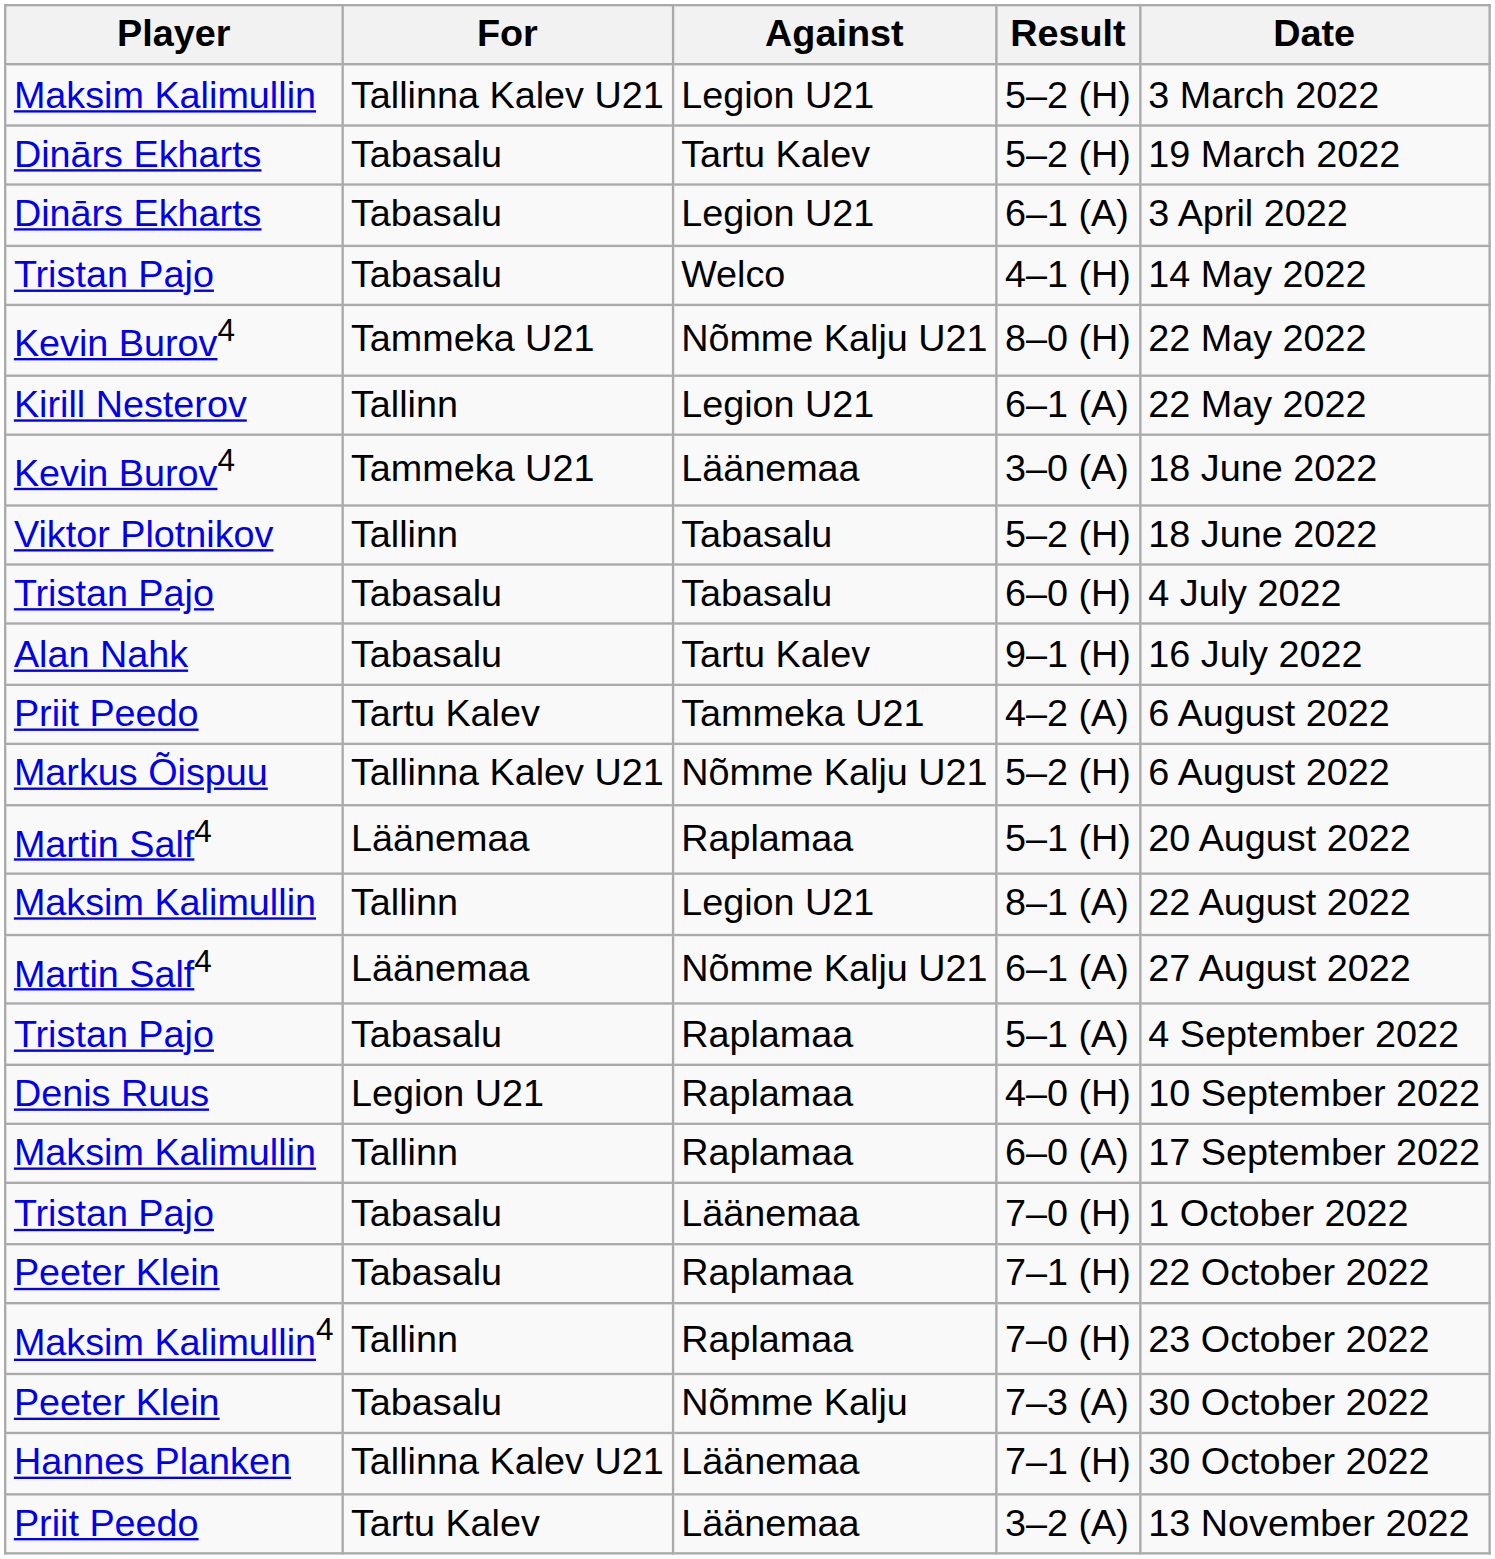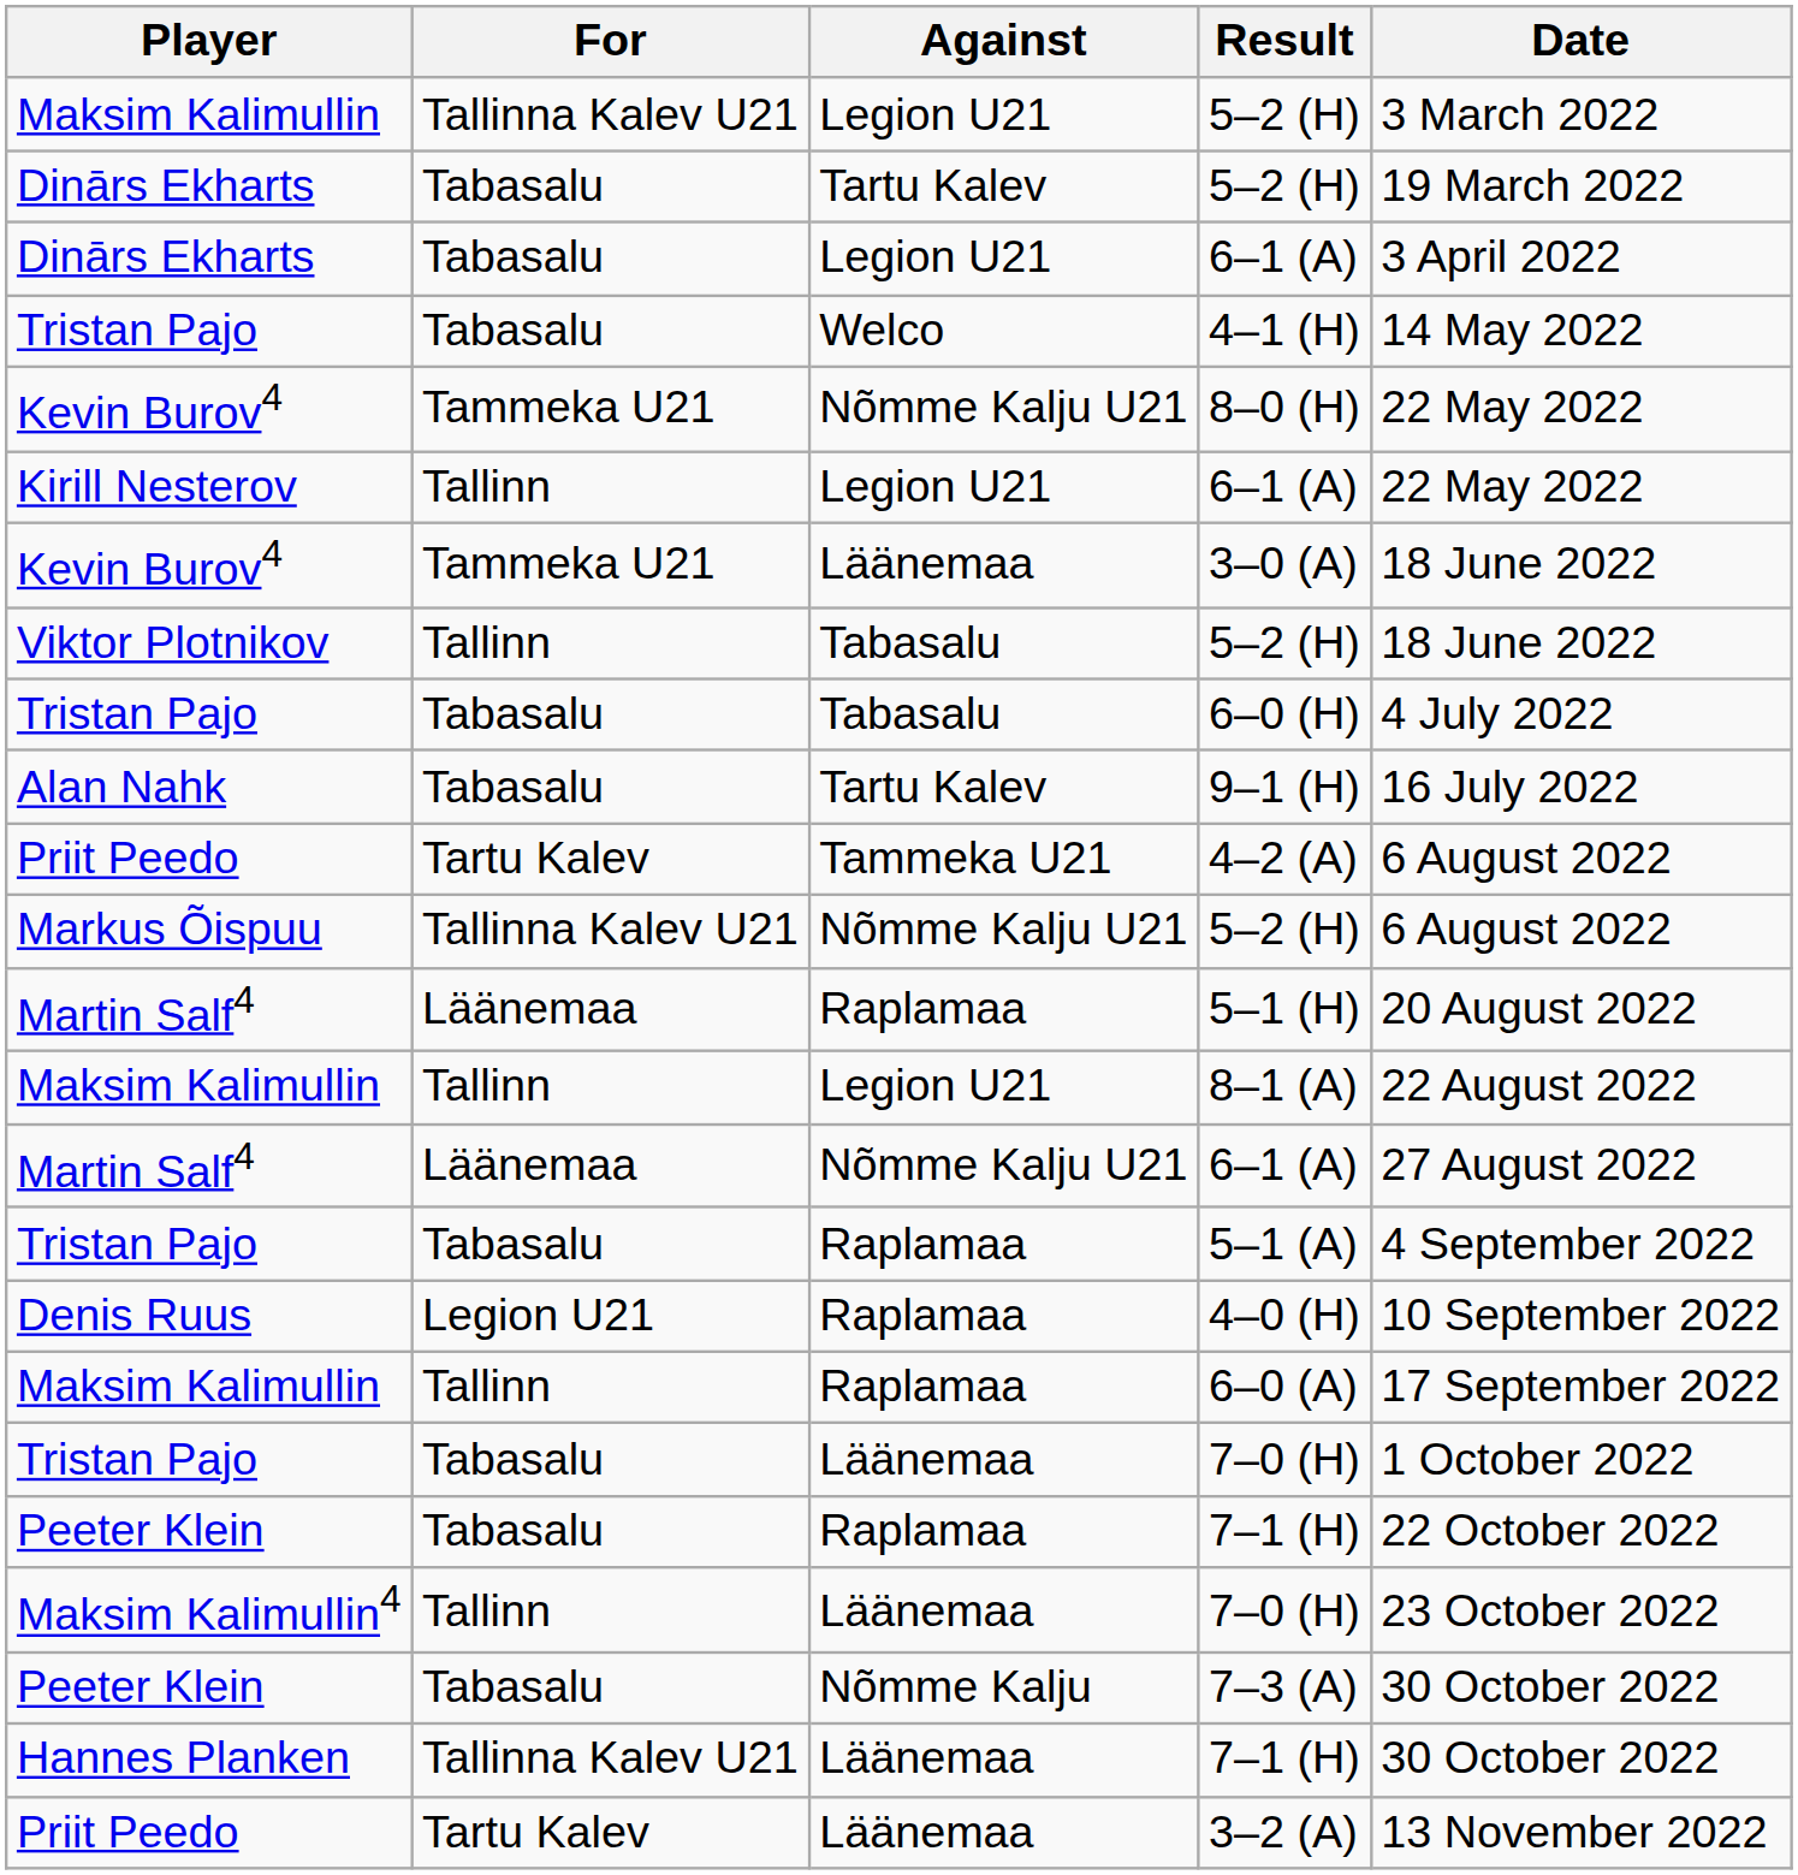 <table class="wikitable sortable">
 <tr>
 <th>Player</th>
 <th>For</th>
 <th>Against</th>
 <th style="text-align:center">Result</th>
 <th>Date</th>
 </tr>
 <tr>
 <td> <a href='#'>Maksim Kalimullin</a></td>
 <td>Tallinna Kalev U21</td>
 <td>Legion U21</td>
 <td>5–2 (H)</td>
 <td>3 March 2022</td>
 </tr>
 <tr>
 <td> <a href='#'>Dinārs Ekharts</a></td>
 <td>Tabasalu</td>
 <td>Tartu Kalev</td>
 <td>5–2 (H)</td>
 <td>19 March 2022</td>
 </tr>
 <tr>
 <td> <a href='#'>Dinārs Ekharts</a></td>
 <td>Tabasalu</td>
 <td>Legion U21</td>
 <td>6–1 (A)</td>
 <td>3 April 2022</td>
 </tr>
 <tr>
 <td> <a href='#'>Tristan Pajo</a></td>
 <td>Tabasalu</td>
 <td>Welco</td>
 <td>4–1 (H)</td>
 <td>14 May 2022</td>
 </tr>
 <tr>
 <td> <a href='#'>Kevin Burov</a><sup>4</sup></td>
 <td>Tammeka U21</td>
 <td>Nõmme Kalju U21</td>
 <td>8–0 (H)</td>
 <td>22 May 2022</td>
 </tr>
 <tr>
 <td> <a href='#'>Kirill Nesterov</a></td>
 <td>Tallinn</td>
 <td>Legion U21</td>
 <td>6–1 (A)</td>
 <td>22 May 2022</td>
 </tr>
 <tr>
 <td> <a href='#'>Kevin Burov</a><sup>4</sup></td>
 <td>Tammeka U21</td>
 <td>Läänemaa</td>
 <td>3–0 (A)</td>
 <td>18 June 2022</td>
 </tr>
 <tr>
 <td> <a href='#'>Viktor Plotnikov</a></td>
 <td>Tallinn</td>
 <td>Tabasalu</td>
 <td>5–2 (H)</td>
 <td>18 June 2022</td>
 </tr>
 <tr>
 <td> <a href='#'>Tristan Pajo</a></td>
 <td>Tabasalu</td>
 <td>Tabasalu</td>
 <td>6–0 (H)</td>
 <td>4 July 2022</td>
 </tr>
 <tr>
 <td> <a href='#'>Alan Nahk</a></td>
 <td>Tabasalu</td>
 <td>Tartu Kalev</td>
 <td>9–1 (H)</td>
 <td>16 July 2022</td>
 </tr>
 <tr>
 <td> <a href='#'>Priit Peedo</a></td>
 <td>Tartu Kalev</td>
 <td>Tammeka U21</td>
 <td>4–2 (A)</td>
 <td>6 August 2022</td>
 </tr>
 <tr>
 <td> <a href='#'>Markus Õispuu</a></td>
 <td>Tallinna Kalev U21</td>
 <td>Nõmme Kalju U21</td>
 <td>5–2 (H)</td>
 <td>6 August 2022</td>
 </tr>
 <tr>
 <td> <a href='#'>Martin Salf</a><sup>4</sup></td>
 <td>Läänemaa</td>
 <td>Raplamaa</td>
 <td>5–1 (H)</td>
 <td>20 August 2022</td>
 </tr>
 <tr>
 <td> <a href='#'>Maksim Kalimullin</a></td>
 <td>Tallinn</td>
 <td>Legion U21</td>
 <td>8–1 (A)</td>
 <td>22 August 2022</td>
 </tr>
 <tr>
 <td> <a href='#'>Martin Salf</a><sup>4</sup></td>
 <td>Läänemaa</td>
 <td>Nõmme Kalju U21</td>
 <td>6–1 (A)</td>
 <td>27 August 2022</td>
 </tr>
 <tr>
 <td> <a href='#'>Tristan Pajo</a></td>
 <td>Tabasalu</td>
 <td>Raplamaa</td>
 <td>5–1 (A)</td>
 <td>4 September 2022</td>
 </tr>
 <tr>
 <td> <a href='#'>Denis Ruus</a></td>
 <td>Legion U21</td>
 <td>Raplamaa</td>
 <td>4–0 (H)</td>
 <td>10 September 2022</td>
 </tr>
 <tr>
 <td> <a href='#'>Maksim Kalimullin</a></td>
 <td>Tallinn</td>
 <td>Raplamaa</td>
 <td>6–0 (A)</td>
 <td>17 September 2022</td>
 </tr>
 <tr>
 <td> <a href='#'>Tristan Pajo</a></td>
 <td>Tabasalu</td>
 <td>Läänemaa</td>
 <td>7–0 (H)</td>
 <td>1 October 2022</td>
 </tr>
 <tr>
 <td> <a href='#'>Peeter Klein</a></td>
 <td>Tabasalu</td>
 <td>Raplamaa</td>
 <td>7–1 (H)</td>
 <td>22 October 2022</td>
 </tr>
 <tr>
 <td> <a href='#'>Maksim Kalimullin</a><sup>4</sup></td>
 <td>Tallinn</td>
-<td>Raplamaa</td>
+<td>Läänemaa</td>
 <td>7–0 (H)</td>
 <td>23 October 2022</td>
 </tr>
 <tr>
 <td> <a href='#'>Peeter Klein</a></td>
 <td>Tabasalu</td>
 <td>Nõmme Kalju</td>
 <td>7–3 (A)</td>
 <td>30 October 2022</td>
 </tr>
 <tr>
 <td> <a href='#'>Hannes Planken</a></td>
 <td>Tallinna Kalev U21</td>
 <td>Läänemaa</td>
 <td>7–1 (H)</td>
 <td>30 October 2022</td>
 </tr>
 <tr>
 <td> <a href='#'>Priit Peedo</a></td>
 <td>Tartu Kalev</td>
 <td>Läänemaa</td>
 <td>3–2 (A)</td>
 <td>13 November 2022</td>
 </tr>
 </table>
